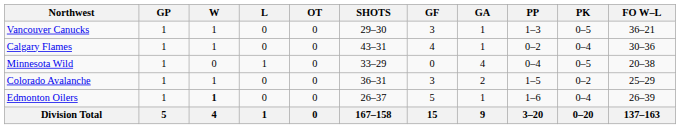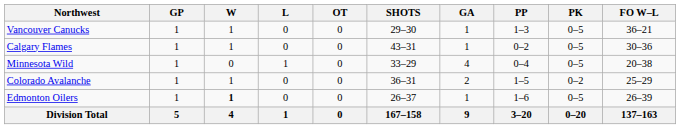 <table class="wikitable" style="text-align:center; width:65em; font-size:85%;">
 <tr>
 <th width="20%">Northwest</th>
 <th width="7.5%">GP</th>
 <th width="7.5%">W</th>
 <th width="7.5%">L</th>
 <th width="7.5%">OT</th>
 <th width="10%">SHOTS</th>
-<th width="7.5%">GF</th>
 <th width="7.5%">GA</th>
 <th width="7.5%">PP</th>
 <th width="7.5%">PK</th>
 <th width="10%">FO W–L</th>
 </tr>
 <tr>
 <td align=left><a href='#'>Vancouver Canucks</a></td>
 <td>1</td>
 <td>1</td>
 <td>0</td>
 <td>0</td>
 <td>29–30</td>
-<td>3</td>
 <td>1</td>
 <td>1–3</td>
 <td>0–5</td>
 <td>36–21</td>
 </tr>
 <tr>
 <td align=left><a href='#'>Calgary Flames</a></td>
 <td>1</td>
 <td>1</td>
 <td>0</td>
 <td>0</td>
 <td>43–31</td>
-<td>4</td>
 <td>1</td>
 <td>0–2</td>
-<td>0–4</td>
+<td>0–5</td>
 <td>30–36</td>
 </tr>
 <tr>
 <td align=left><a href='#'>Minnesota Wild</a></td>
 <td>1</td>
 <td>0</td>
 <td>1</td>
 <td>0</td>
 <td>33–29</td>
-<td>0</td>
 <td>4</td>
 <td>0–4</td>
 <td>0–5</td>
 <td>20–38</td>
 </tr>
 <tr>
 <td align=left><a href='#'>Colorado Avalanche</a></td>
 <td>1</td>
 <td>1</td>
 <td>0</td>
 <td>0</td>
 <td>36–31</td>
-<td>3</td>
 <td>2</td>
 <td>1–5</td>
 <td>0–2</td>
 <td>25–29</td>
 </tr>
 <tr>
 <td align=left><a href='#'>Edmonton Oilers</a></td>
 <td>1</td>
 <td><strong>1</strong></td>
 <td>0</td>
 <td>0</td>
 <td>26–37</td>
-<td>5</td>
 <td>1</td>
 <td>1–6</td>
-<td>0–4</td>
+<td>0–5</td>
 <td>26–39</td>
 </tr>
 <tr>
 <th>Division Total</th>
 <th>5</th>
 <th>4</th>
 <th>1</th>
 <th>0</th>
 <th>167–158</th>
-<th>15</th>
 <th>9</th>
 <th>3–20</th>
 <th>0–20</th>
 <th>137–163</th>
 </tr>
 </table>
